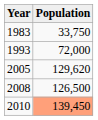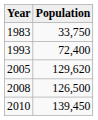 <table class="wikitable" >
 <tr>
 <th style="background:#efefef;">Year</th>
 <th style="background:#efefef;">Population</th>
 </tr>
 <tr>
 <td>1983</td>
 <td style="text-align:right;">33,750</td>
 </tr>
 <tr>
 <td>1993</td>
-<td style="text-align:right;">72,000</td>
+<td style="text-align:right;">72,400</td>
 </tr>
 <tr>
 <td>2005</td>
 <td style="text-align:right;">129,620</td>
 </tr>
 <tr>
 <td>2008</td>
 <td style="text-align:right;">126,500</td>
 </tr>
 <tr>
 <td>2010</td>
-<td style="background: lightsalmon; text-align:right;">139,450</td>
+<td style="text-align:right;">139,450</td>
 </tr>
 </table>
